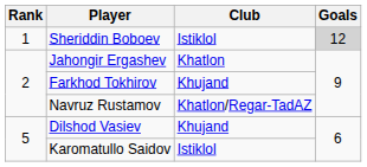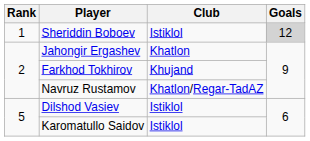 <table class="wikitable" style="text-align:center">
 <tr>
 <th>Rank</th>
 <th>Player</th>
 <th>Club</th>
 <th>Goals</th>
 </tr>
 <tr>
 <td rowspan="1">1</td>
 <td align="left"> <a href='#'>Sheriddin Boboev</a></td>
 <td align="left"><a href='#'>Istiklol</a></td>
 <td rowspan="1" style="background: lightgrey;">12</td>
 </tr>
 <tr>
 <td rowspan="3">2</td>
 <td align="left"> <a href='#'>Jahongir Ergashev</a></td>
 <td align="left"><a href='#'>Khatlon</a></td>
 <td rowspan="3">9</td>
 </tr>
 <tr>
 <td align="left"> <a href='#'>Farkhod Tokhirov</a></td>
 <td align="left"><a href='#'>Khujand</a></td>
 </tr>
 <tr>
 <td align="left"> Navruz Rustamov</td>
 <td align="left"><a href='#'>Khatlon</a>/<a href='#'>Regar-TadAZ</a></td>
 </tr>
 <tr>
 <td rowspan="2">5</td>
 <td align="left"> <a href='#'>Dilshod Vasiev</a></td>
-<td align="left"><a href='#'>Khujand</a></td>
+<td align="left"><a href='#'>Istiklol</a></td>
 <td rowspan="2">6</td>
 </tr>
 <tr>
 <td align="left"> Karomatullo Saidov</td>
 <td align="left"><a href='#'>Istiklol</a></td>
 </tr>
 </table>
